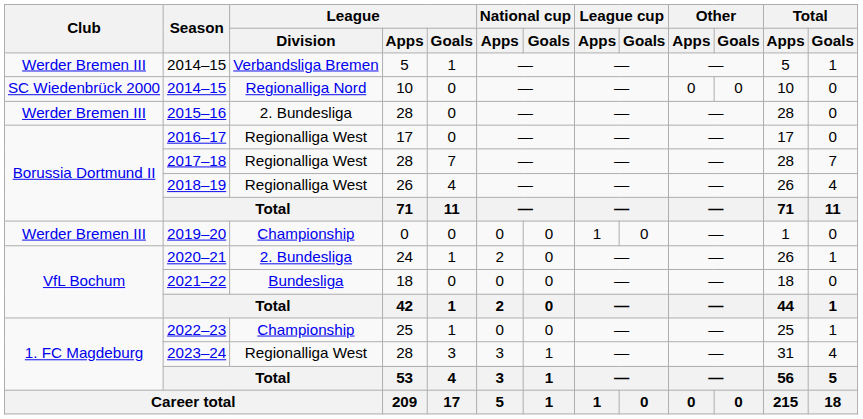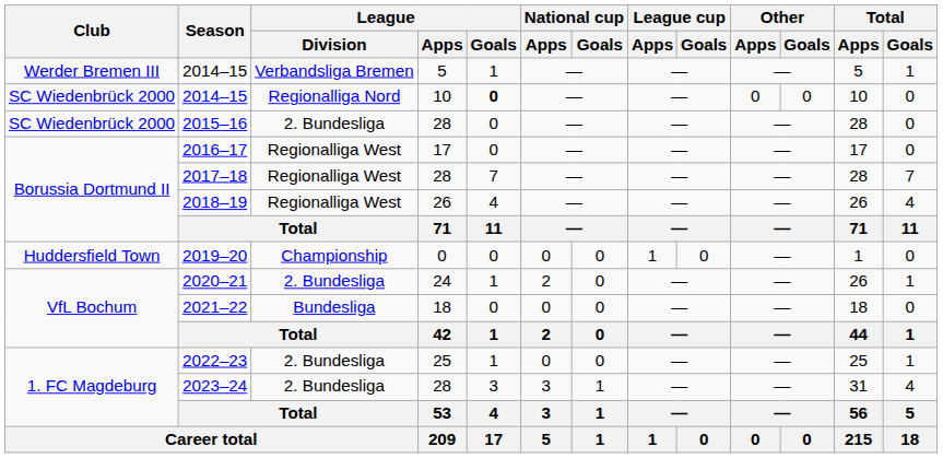 <table class="wikitable" style="text-align:center">
 <tr>
 <th rowspan="2">Club</th>
 <th rowspan="2">Season</th>
 <th colspan="3">League</th>
 <th colspan="2">National cup</th>
 <th colspan="2">League cup</th>
 <th colspan="2">Other</th>
 <th colspan="2">Total</th>
 </tr>
 <tr>
 <th>Division</th>
 <th>Apps</th>
 <th>Goals</th>
 <th>Apps</th>
 <th>Goals</th>
 <th>Apps</th>
 <th>Goals</th>
 <th>Apps</th>
 <th>Goals</th>
 <th>Apps</th>
 <th>Goals</th>
 </tr>
 <tr>
 <td><a href='#'>Werder Bremen III</a></td>
 <td>2014–15</td>
 <td><a href='#'>Verbandsliga Bremen</a></td>
 <td>5</td>
 <td>1</td>
 <td colspan="2">—</td>
 <td colspan="2">—</td>
 <td colspan="2">—</td>
 <td>5</td>
 <td>1</td>
 </tr>
 <tr>
 <td><a href='#'>SC Wiedenbrück 2000</a></td>
 <td><a href='#'>2014–15</a></td>
 <td><a href='#'>Regionalliga Nord</a></td>
 <td>10</td>
-<td>0</td>
+<td><strong>0</strong></td>
 <td colspan="2">—</td>
 <td colspan="2">—</td>
 <td>0</td>
 <td>0</td>
 <td>10</td>
 <td>0</td>
 </tr>
 <tr>
-<td><a href='#'>Werder Bremen III</a></td>
+<td><a href='#'>SC Wiedenbrück 2000</a></td>
 <td><a href='#'>2015–16</a></td>
 <td>2. Bundesliga</td>
 <td>28</td>
 <td>0</td>
 <td colspan="2">—</td>
 <td colspan="2">—</td>
 <td colspan="2">—</td>
 <td>28</td>
 <td>0</td>
 </tr>
 <tr>
 <td rowspan=4><a href='#'>Borussia Dortmund II</a></td>
 <td><a href='#'>2016–17</a></td>
 <td>Regionalliga West</td>
 <td>17</td>
 <td>0</td>
 <td colspan="2">—</td>
 <td colspan="2">—</td>
 <td colspan="2">—</td>
 <td>17</td>
 <td>0</td>
 </tr>
 <tr>
 <td><a href='#'>2017–18</a></td>
 <td>Regionalliga West</td>
 <td>28</td>
 <td>7</td>
 <td colspan="2">—</td>
 <td colspan="2">—</td>
 <td colspan="2">—</td>
 <td>28</td>
 <td>7</td>
 </tr>
 <tr>
 <td><a href='#'>2018–19</a></td>
 <td>Regionalliga West</td>
 <td>26</td>
 <td>4</td>
 <td colspan="2">—</td>
 <td colspan="2">—</td>
 <td colspan="2">—</td>
 <td>26</td>
 <td>4</td>
 </tr>
 <tr>
 <th colspan="2">Total</th>
 <th>71</th>
 <th>11</th>
 <th colspan="2">—</th>
 <th colspan="2">—</th>
 <th colspan="2">—</th>
 <th>71</th>
 <th>11</th>
 </tr>
 <tr>
-<td><a href='#'>Werder Bremen III</a></td>
+<td><a href='#'>Huddersfield Town</a></td>
 <td><a href='#'>2019–20</a></td>
 <td><a href='#'>Championship</a></td>
 <td>0</td>
 <td>0</td>
 <td>0</td>
 <td>0</td>
 <td>1</td>
 <td>0</td>
 <td colspan="2">—</td>
 <td>1</td>
 <td>0</td>
 </tr>
 <tr>
 <td rowspan="3"><a href='#'>VfL Bochum</a></td>
 <td><a href='#'>2020–21</a></td>
 <td><a href='#'>2. Bundesliga</a></td>
 <td>24</td>
 <td>1</td>
 <td>2</td>
 <td>0</td>
 <td colspan="2">—</td>
 <td colspan="2">—</td>
 <td>26</td>
 <td>1</td>
 </tr>
 <tr>
 <td><a href='#'>2021–22</a></td>
 <td><a href='#'>Bundesliga</a></td>
 <td>18</td>
 <td>0</td>
 <td>0</td>
 <td>0</td>
 <td colspan="2">—</td>
 <td colspan="2">—</td>
 <td>18</td>
 <td>0</td>
 </tr>
 <tr>
 <th colspan="2">Total</th>
 <th>42</th>
 <th>1</th>
 <th>2</th>
 <th>0</th>
 <th colspan="2">—</th>
 <th colspan="2">—</th>
 <th>44</th>
 <th>1</th>
 </tr>
 <tr>
 <td rowspan="3"><a href='#'>1. FC Magdeburg</a></td>
 <td><a href='#'>2022–23</a></td>
-<td><a href='#'>Championship</a></td>
+<td>2. Bundesliga</td>
 <td>25</td>
 <td>1</td>
 <td>0</td>
 <td>0</td>
 <td colspan="2">—</td>
 <td colspan="2">—</td>
 <td>25</td>
 <td>1</td>
 </tr>
 <tr>
 <td><a href='#'>2023–24</a></td>
-<td>Regionalliga West</td>
+<td>2. Bundesliga</td>
 <td>28</td>
 <td>3</td>
 <td>3</td>
 <td>1</td>
 <td colspan="2">—</td>
 <td colspan="2">—</td>
 <td>31</td>
 <td>4</td>
 </tr>
 <tr>
 <th colspan="2">Total</th>
 <th>53</th>
 <th>4</th>
 <th>3</th>
 <th>1</th>
 <th colspan="2">—</th>
 <th colspan="2">—</th>
 <th>56</th>
 <th>5</th>
 </tr>
 <tr>
 <th colspan="3">Career total</th>
 <th>209</th>
 <th>17</th>
 <th>5</th>
 <th>1</th>
 <th>1</th>
 <th>0</th>
 <th>0</th>
 <th>0</th>
 <th>215</th>
 <th>18</th>
 </tr>
 </table>
